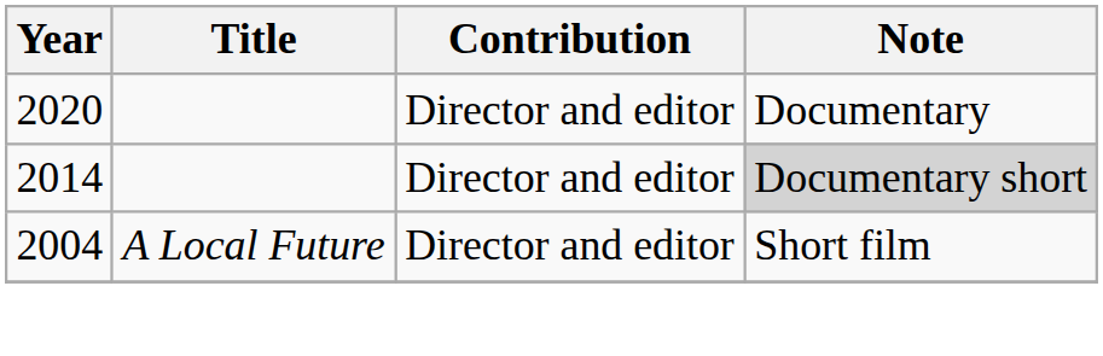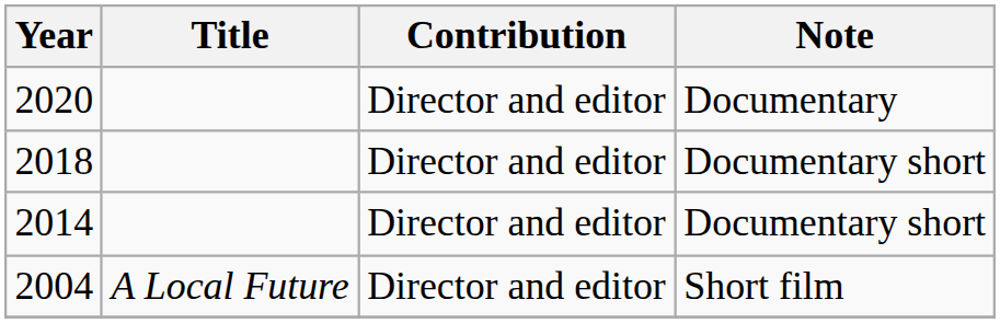 <table class="wikitable sortable">
 <tr>
 <th>Year</th>
 <th>Title</th>
 <th>Contribution</th>
 <th>Note</th>
 </tr>
 <tr>
 <td>2020</td>
 <td></td>
 <td>Director and editor</td>
 <td>Documentary</td>
 </tr>
 <tr>
+<td>2018</td>
+<td></td>
+<td>Director and editor</td>
+<td>Documentary short</td>
+</tr>
+<tr>
 <td>2014</td>
 <td></td>
 <td>Director and editor</td>
-<td style="background: lightgrey;">Documentary short</td>
+<td>Documentary short</td>
 </tr>
 <tr>
 <td>2004</td>
 <td><em>A Local Future</em></td>
 <td>Director and editor</td>
 <td>Short film</td>
 </tr>
 <tr>
 </tr>
 <tr>
 </tr>
 </table>
